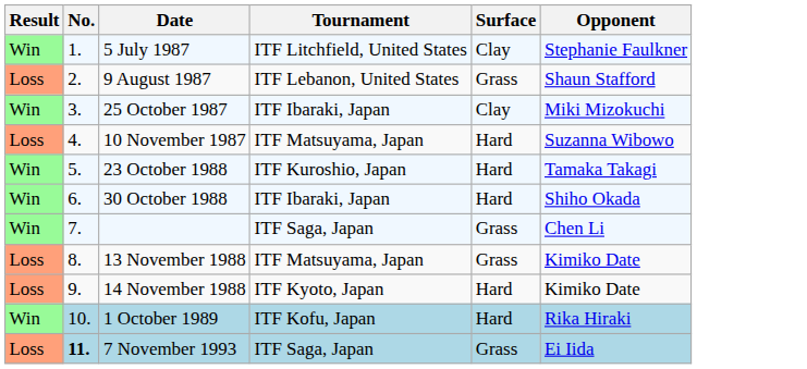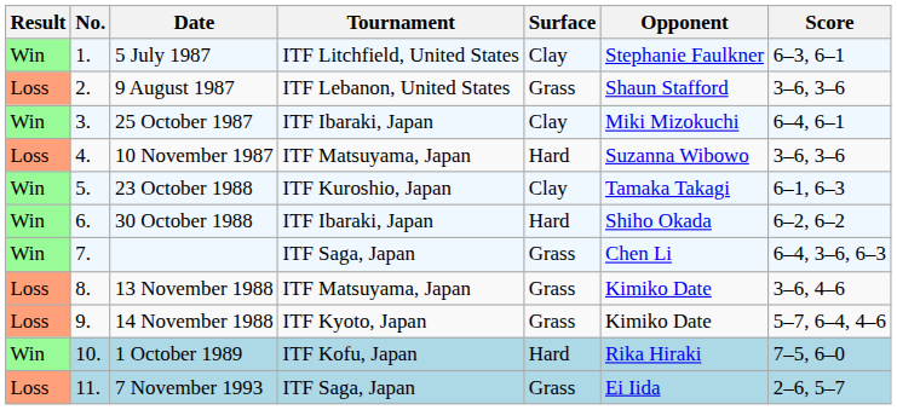 <table class="sortable wikitable" style=font-size:97%>
 <tr>
 <th>Result</th>
 <th>No.</th>
 <th>Date</th>
 <th>Tournament</th>
 <th>Surface</th>
 <th>Opponent</th>
+<th class="unsortable">Score</th>
 </tr>
 <tr bgcolor=f0f8ff>
 <td style="background:#98fb98;">Win</td>
 <td>1.</td>
 <td>5 July 1987</td>
 <td>ITF Litchfield, United States</td>
 <td>Clay</td>
 <td> <a href='#'>Stephanie Faulkner</a></td>
+<td>6–3, 6–1</td>
 </tr>
 <tr>
 <td style="background:#ffa07a;">Loss</td>
 <td>2.</td>
 <td>9 August 1987</td>
 <td>ITF Lebanon, United States</td>
 <td>Grass</td>
 <td> <a href='#'>Shaun Stafford</a></td>
+<td>3–6, 3–6</td>
 </tr>
 <tr style="background:#f0f8ff;">
 <td style="background:#98fb98;">Win</td>
 <td>3.</td>
 <td>25 October 1987</td>
 <td>ITF Ibaraki, Japan</td>
 <td>Clay</td>
 <td> <a href='#'>Miki Mizokuchi</a></td>
+<td>6–4, 6–1</td>
 </tr>
 <tr>
 <td style="background:#ffa07a;">Loss</td>
 <td>4.</td>
 <td>10 November 1987</td>
 <td>ITF Matsuyama, Japan</td>
 <td>Hard</td>
 <td> <a href='#'>Suzanna Wibowo</a></td>
+<td>3–6, 3–6</td>
 </tr>
 <tr style="background:#f0f8ff;">
 <td style="background:#98fb98;">Win</td>
 <td>5.</td>
 <td>23 October 1988</td>
 <td>ITF Kuroshio, Japan</td>
-<td>Hard</td>
+<td>Clay</td>
 <td> <a href='#'>Tamaka Takagi</a></td>
+<td>6–1, 6–3</td>
 </tr>
 <tr style="background:#f0f8ff;">
 <td style="background:#98fb98;">Win</td>
 <td>6.</td>
 <td>30 October 1988</td>
 <td>ITF Ibaraki, Japan</td>
 <td>Hard</td>
 <td> <a href='#'>Shiho Okada</a></td>
+<td>6–2, 6–2</td>
 </tr>
 <tr style="background:#f0f8ff;">
 <td style="background:#98fb98;">Win</td>
 <td>7.</td>
 <td></td>
 <td>ITF Saga, Japan</td>
 <td>Grass</td>
 <td> <a href='#'>Chen Li</a></td>
+<td>6–4, 3–6, 6–3</td>
 </tr>
 <tr>
 <td style="background:#ffa07a;">Loss</td>
 <td>8.</td>
 <td>13 November 1988</td>
 <td>ITF Matsuyama, Japan</td>
 <td>Grass</td>
 <td> <a href='#'>Kimiko Date</a></td>
+<td>3–6, 4–6</td>
 </tr>
 <tr>
 <td style="background:#ffa07a;">Loss</td>
 <td>9.</td>
 <td>14 November 1988</td>
 <td>ITF Kyoto, Japan</td>
-<td>Hard</td>
+<td>Grass</td>
 <td> Kimiko Date</td>
+<td>5–7, 6–4, 4–6</td>
 </tr>
 <tr style="background:lightblue;">
 <td style="background:#98fb98;">Win</td>
 <td>10.</td>
 <td>1 October 1989</td>
 <td>ITF Kofu, Japan</td>
 <td>Hard</td>
 <td> <a href='#'>Rika Hiraki</a></td>
+<td>7–5, 6–0</td>
 </tr>
 <tr style="background:lightblue;">
 <td style="background:#ffa07a;">Loss</td>
-<td><strong>11.</strong></td>
+<td>11.</td>
 <td>7 November 1993</td>
 <td>ITF Saga, Japan</td>
 <td>Grass</td>
 <td> <a href='#'>Ei Iida</a></td>
+<td>2–6, 5–7</td>
 </tr>
 </table>
